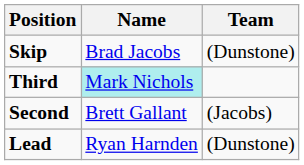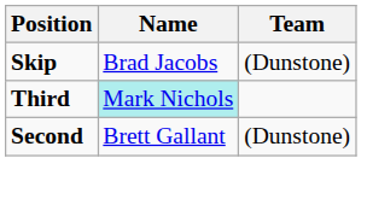 <table class="wikitable">
 <tr>
 <th><strong>Position</strong></th>
 <th><strong>Name</strong></th>
 <th><strong>Team</strong></th>
 </tr>
 <tr>
 <td><strong>Skip</strong></td>
 <td><a href='#'>Brad Jacobs</a></td>
 <td> (Dunstone)</td>
 </tr>
 <tr>
 <td><strong>Third</strong></td>
 <td style="background: paleturquoise;"><a href='#'>Mark Nichols</a></td>
 <td></td>
 </tr>
 <tr>
 <td><strong>Second</strong></td>
 <td><a href='#'>Brett Gallant</a></td>
-<td> (Jacobs)</td>
-</tr>
-<tr>
-<td><strong>Lead</strong></td>
-<td><a href='#'>Ryan Harnden</a></td>
 <td> (Dunstone)</td>
 </tr>
 </table>
